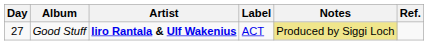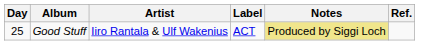 <table class="wikitable">
 <tr>
 <th>Day</th>
 <th>Album</th>
 <th>Artist</th>
 <th>Label</th>
 <th>Notes</th>
 <th>Ref.</th>
 </tr>
 <tr>
-<td rowspan="1" style="text-align:center;">27</td>
+<td rowspan="1" style="text-align:center;">25</td>
 <td><em>Good Stuff</em></td>
-<td><strong><a href='#'>Iiro Rantala</a> & <a href='#'>Ulf Wakenius</a></strong></td>
+<td><a href='#'>Iiro Rantala</a> & <a href='#'>Ulf Wakenius</a></td>
 <td><a href='#'>ACT</a></td>
 <td style="background: khaki;">Produced by Siggi Loch</td>
 <td style="text-align:center;"></td>
 </tr>
 </table>
